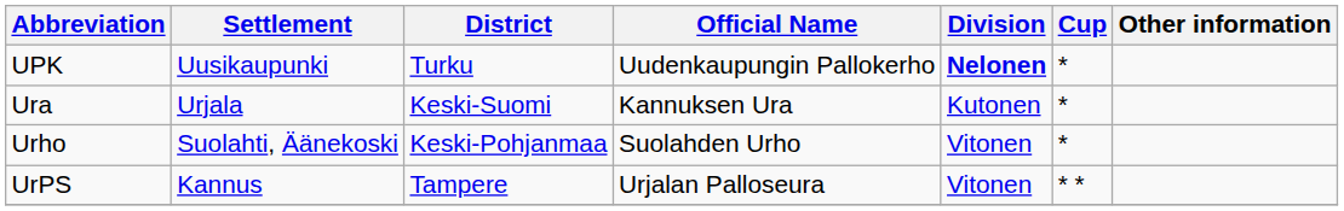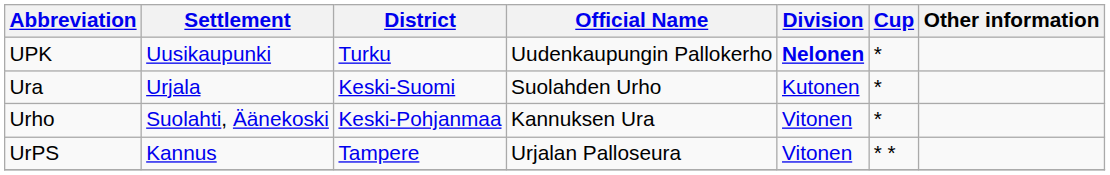 <table class="wikitable" style="text-align:left">
 <tr>
 <th style= width="120px"><a href='#'>Abbreviation</a></th>
 <th style= width="110px"><a href='#'>Settlement</a></th>
 <th style= width="80px"><a href='#'>District</a></th>
 <th style= width="200px"><a href='#'>Official Name</a></th>
 <th style= width="80px"><a href='#'>Division</a></th>
 <th style= width="40px"><a href='#'>Cup</a></th>
 <th style= width="220px">Other information</th>
 </tr>
 <tr>
 <td>UPK</td>
 <td><a href='#'>Uusikaupunki</a></td>
 <td><a href='#'>Turku</a></td>
 <td>Uudenkaupungin Pallokerho</td>
 <td><strong><a href='#'>Nelonen</a></strong></td>
 <td>*</td>
 <td></td>
 </tr>
 <tr>
 <td>Ura</td>
 <td><a href='#'>Urjala</a></td>
 <td><a href='#'>Keski-Suomi</a></td>
-<td>Kannuksen Ura</td>
+<td>Suolahden Urho</td>
 <td><a href='#'>Kutonen</a></td>
 <td>*</td>
 <td></td>
 </tr>
 <tr>
 <td>Urho</td>
 <td><a href='#'>Suolahti</a>, <a href='#'>Äänekoski</a></td>
 <td><a href='#'>Keski-Pohjanmaa</a></td>
-<td>Suolahden Urho</td>
+<td>Kannuksen Ura</td>
 <td><a href='#'>Vitonen</a></td>
 <td>*</td>
 <td></td>
 </tr>
 <tr>
 <td>UrPS</td>
 <td><a href='#'>Kannus</a></td>
 <td><a href='#'>Tampere</a></td>
 <td>Urjalan Palloseura</td>
 <td><a href='#'>Vitonen</a></td>
 <td>* *</td>
 <td></td>
 </tr>
 <tr>
 </tr>
 </table>
